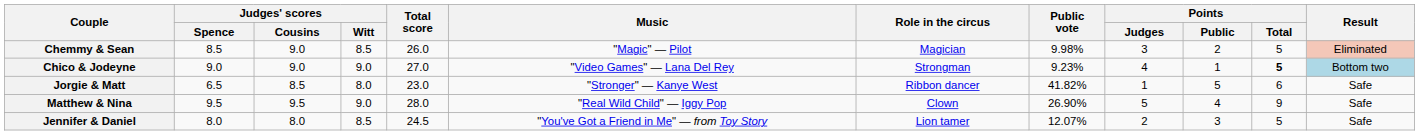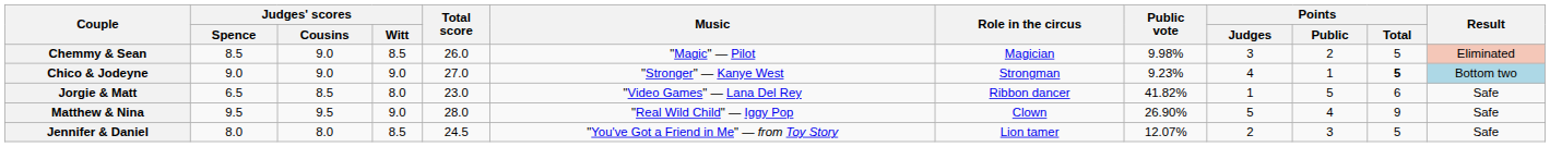 <table class="wikitable sortable" style="text-align:center; font-size:90%; width:90%">
 <tr>
 <th scope="col" rowspan=2>Couple</th>
 <th scope="col" colspan=3 class="unsortable">Judges' scores</th>
 <th scope="col" rowspan=2>Total<br>score</th>
 <th scope="col" rowspan=2 class="unsortable">Music</th>
 <th scope="col" rowspan=2 class="unsortable">Role in the circus</th>
 <th scope="col" rowspan=2>Public<br>vote</th>
 <th scope="col" colspan=3 class="unsortable">Points</th>
 <th scope="col" rowspan=2 class="unsortable">Result</th>
 </tr>
 <tr>
 <th class="unsortable">Spence</th>
 <th class="unsortable">Cousins</th>
 <th class="unsortable">Witt</th>
 <th class="unsortable">Judges</th>
 <th class="unsortable">Public</th>
 <th>Total</th>
 </tr>
 <tr>
 <th scope="row">Chemmy & Sean</th>
 <td>8.5</td>
 <td>9.0</td>
 <td>8.5</td>
 <td>26.0</td>
 <td>"<a href='#'>Magic</a>" — <a href='#'>Pilot</a></td>
 <td><a href='#'>Magician</a></td>
 <td>9.98%</td>
 <td>3</td>
 <td>2</td>
 <td>5</td>
 <td bgcolor="f4c7b8">Eliminated</td>
 </tr>
 <tr>
 <th scope="row">Chico & Jodeyne</th>
 <td>9.0</td>
 <td>9.0</td>
 <td>9.0</td>
 <td>27.0</td>
-<td>"<a href='#'>Video Games</a>" — <a href='#'>Lana Del Rey</a></td>
+<td>"<a href='#'>Stronger</a>" — <a href='#'>Kanye West</a></td>
 <td><a href='#'>Strongman</a></td>
 <td>9.23%</td>
 <td>4</td>
 <td>1</td>
 <td><strong>5</strong></td>
 <td bgcolor=lightblue>Bottom two</td>
 </tr>
 <tr>
 <th scope="row">Jorgie & Matt</th>
 <td>6.5</td>
 <td>8.5</td>
 <td>8.0</td>
 <td>23.0</td>
-<td>"<a href='#'>Stronger</a>" — <a href='#'>Kanye West</a></td>
+<td>"<a href='#'>Video Games</a>" — <a href='#'>Lana Del Rey</a></td>
 <td><a href='#'>Ribbon dancer</a></td>
 <td>41.82%</td>
 <td>1</td>
 <td>5</td>
 <td>6</td>
 <td>Safe</td>
 </tr>
 <tr>
 <th scope="row">Matthew & Nina</th>
 <td>9.5</td>
 <td>9.5</td>
 <td>9.0</td>
 <td>28.0</td>
 <td>"<a href='#'>Real Wild Child</a>" — <a href='#'>Iggy Pop</a></td>
 <td><a href='#'>Clown</a></td>
 <td>26.90%</td>
 <td>5</td>
 <td>4</td>
 <td>9</td>
 <td>Safe</td>
 </tr>
 <tr>
 <th scope="row">Jennifer & Daniel</th>
 <td>8.0</td>
 <td>8.0</td>
 <td>8.5</td>
 <td>24.5</td>
 <td>"<a href='#'>You've Got a Friend in Me</a>" <em>— from <a href='#'>Toy Story</a></em></td>
 <td><a href='#'>Lion tamer</a></td>
 <td>12.07%</td>
 <td>2</td>
 <td>3</td>
 <td>5</td>
 <td>Safe</td>
 </tr>
 </table>
